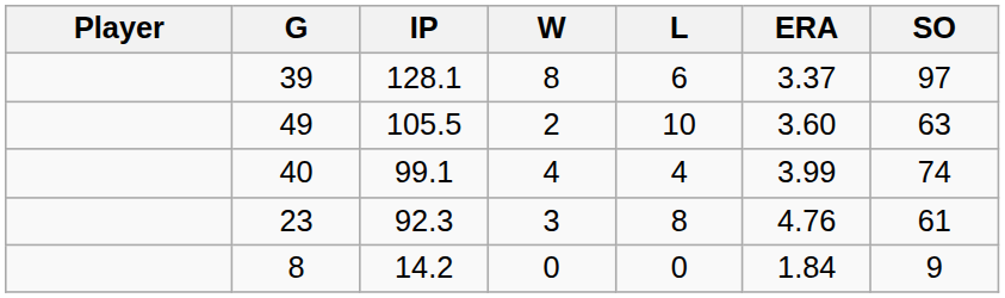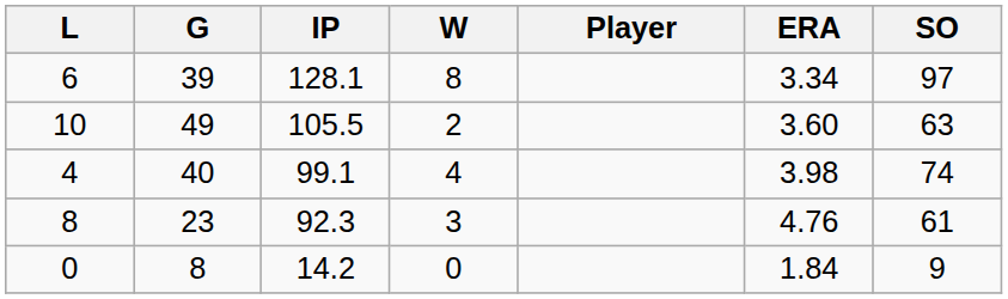 <table class="wikitable sortable">
 <tr>
-<th bgcolor="#DDDDFF" width="16%">Player</th>
+<th bgcolor="#DDDDFF" width="9%">L</th>
 <th bgcolor="#DDDDFF" width="9%">G</th>
 <th bgcolor="#DDDDFF" width="9%">IP</th>
 <th bgcolor="#DDDDFF" width="9%">W</th>
-<th bgcolor="#DDDDFF" width="9%">L</th>
+<th bgcolor="#DDDDFF" width="16%">Player</th>
 <th bgcolor="#DDDDFF" width="9%">ERA</th>
 <th bgcolor="#DDDDFF" width="9%">SO</th>
 </tr>
 <tr align="center">
-<td></td>
+<td>6</td>
 <td>39</td>
 <td>128.1</td>
 <td>8</td>
-<td>6</td>
-<td>3.37</td>
+<td></td>
+<td>3.34</td>
 <td>97</td>
 </tr>
 <tr align="center">
-<td></td>
+<td>10</td>
 <td>49</td>
 <td>105.5</td>
 <td>2</td>
-<td>10</td>
+<td></td>
 <td>3.60</td>
 <td>63</td>
 </tr>
 <tr align="center">
-<td></td>
+<td>4</td>
 <td>40</td>
 <td>99.1</td>
 <td>4</td>
-<td>4</td>
-<td>3.99</td>
+<td></td>
+<td>3.98</td>
 <td>74</td>
 </tr>
 <tr align="center">
-<td></td>
+<td>8</td>
 <td>23</td>
 <td>92.3</td>
 <td>3</td>
-<td>8</td>
+<td></td>
 <td>4.76</td>
 <td>61</td>
 </tr>
 <tr align="center">
-<td></td>
+<td>0</td>
 <td>8</td>
 <td>14.2</td>
 <td>0</td>
-<td>0</td>
+<td></td>
 <td>1.84</td>
 <td>9</td>
 </tr>
 </table>
